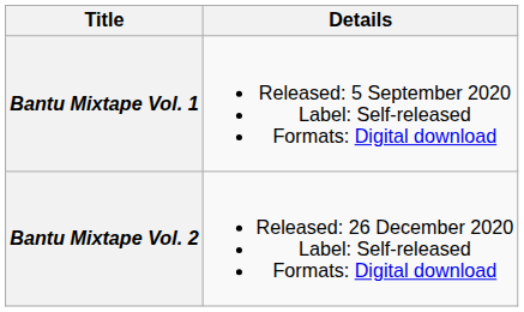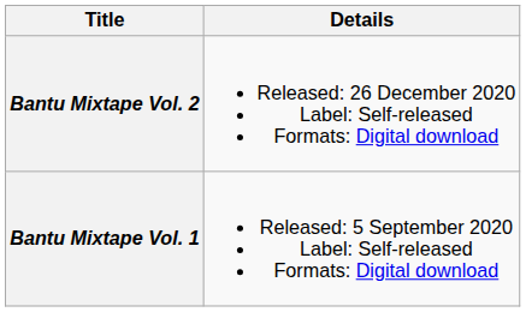 <table class="wikitable plainrowheaders" style="text-align:center;">
 <tr>
 <th scope="col" rowspan="1">Title</th>
 <th scope="col" rowspan="1">Details</th>
 </tr>
 <tr>
+<th scope="row"><em>Bantu Mixtape Vol. 2</em></th>
+<td><br><ul><li>Released: 26 December 2020</li><li>Label: Self-released</li><li>Formats: <a href='#'>Digital download</a></li></ul></td>
+</tr>
+<tr>
 <th scope="row"><em>Bantu Mixtape Vol. 1</em></th>
 <td><br><ul><li>Released: 5 September 2020</li><li>Label: Self-released</li><li>Formats: <a href='#'>Digital download</a></li></ul></td>
 </tr>
-<tr>
-<th scope="row"><em>Bantu Mixtape Vol. 2</em></th>
-<td><br><ul><li>Released: 26 December 2020</li><li>Label: Self-released</li><li>Formats: <a href='#'>Digital download</a></li></ul></td>
-</tr>
 </table>
